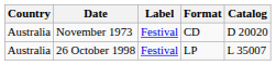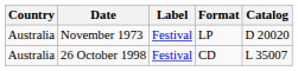 <table class="wikitable">
 <tr>
 <th>Country</th>
 <th>Date</th>
 <th>Label</th>
 <th>Format</th>
 <th>Catalog</th>
 </tr>
 <tr>
 <td>Australia</td>
 <td>November 1973</td>
 <td><a href='#'>Festival</a></td>
-<td>CD</td>
+<td>LP</td>
 <td>D 20020</td>
 </tr>
 <tr>
 <td>Australia</td>
 <td>26 October 1998</td>
 <td><a href='#'>Festival</a></td>
-<td>LP</td>
+<td>CD</td>
 <td>L 35007</td>
 </tr>
 </table>
